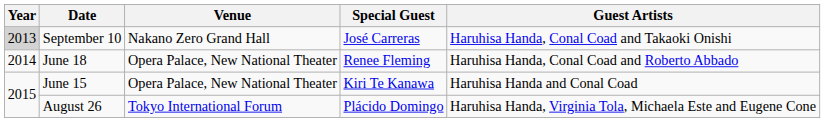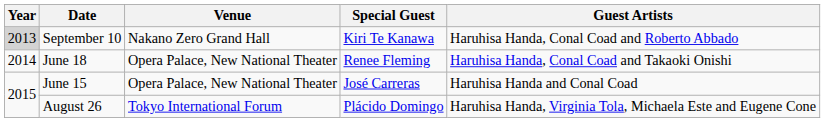 <table class="wikitable sortable">
 <tr>
 <th valign=top>Year</th>
 <th valign=top>Date</th>
 <th valign=top>Venue</th>
 <th valign=top>Special Guest</th>
 <th valign=top>Guest Artists</th>
 </tr>
 <tr>
 <td style="background: lightgrey;">2013</td>
 <td>September 10</td>
 <td>Nakano Zero Grand Hall</td>
-<td><a href='#'>José Carreras</a></td>
-<td><a href='#'>Haruhisa Handa</a>, <a href='#'>Conal Coad</a> and Takaoki Onishi</td>
+<td><a href='#'>Kiri Te Kanawa</a></td>
+<td>Haruhisa Handa, Conal Coad and <a href='#'>Roberto Abbado</a></td>
 </tr>
 <tr>
 <td>2014</td>
 <td>June 18</td>
 <td>Opera Palace, New National Theater</td>
 <td><a href='#'>Renee Fleming</a></td>
-<td>Haruhisa Handa, Conal Coad and <a href='#'>Roberto Abbado</a></td>
+<td><a href='#'>Haruhisa Handa</a>, <a href='#'>Conal Coad</a> and Takaoki Onishi</td>
 </tr>
 <tr>
 <td rowspan=2>2015</td>
 <td>June 15</td>
 <td>Opera Palace, New National Theater</td>
-<td><a href='#'>Kiri Te Kanawa</a></td>
+<td><a href='#'>José Carreras</a></td>
 <td>Haruhisa Handa and Conal Coad</td>
 </tr>
 <tr>
 <td>August 26</td>
 <td><a href='#'>Tokyo International Forum</a></td>
 <td><a href='#'>Plácido Domingo</a></td>
 <td>Haruhisa Handa, <a href='#'>Virginia Tola</a>, Michaela Este and Eugene Cone</td>
 </tr>
 </table>
